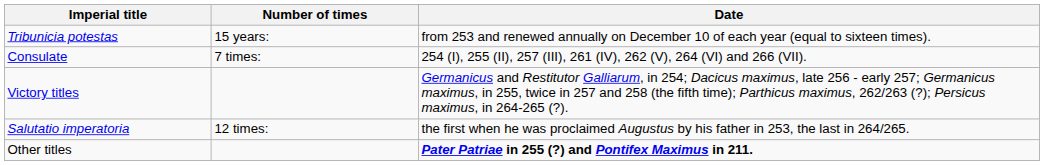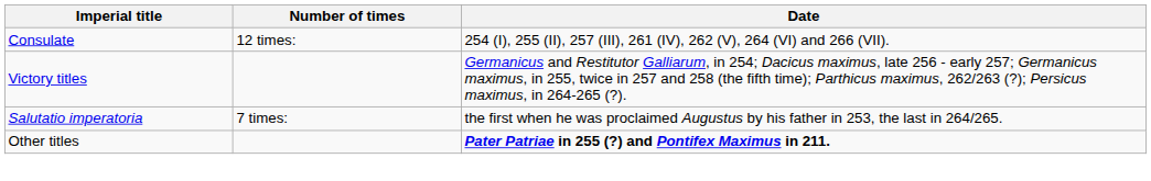 <table class="wikitable">
 <tr valign="top">
 <th width="20%">Imperial title</th>
 <th width="20%">Number of times</th>
 <th width="60%">Date</th>
 </tr>
-<tr valign="top">
-<td><em><a href='#'>Tribunicia potestas</a></em></td>
-<td>15 years:</td>
-<td>from 253 and renewed annually on December 10 of each year (equal to sixteen times).</td>
-</tr>
 <tr>
 <td><a href='#'>Consulate</a></td>
-<td>7 times:</td>
+<td>12 times:</td>
 <td>254 (I), 255 (II), 257 (III), 261 (IV), 262 (V), 264 (VI) and 266 (VII).</td>
 </tr>
 <tr>
 <td><a href='#'>Victory titles</a></td>
 <td></td>
 <td><em><a href='#'>Germanicus</a></em> and <em>Restitutor <a href='#'>Galliarum</a></em>, in 254; <em>Dacicus maximus</em>, late 256 - early 257; <em>Germanicus maximus</em>, in 255, twice in 257 and 258 (the fifth time); <em>Parthicus maximus</em>, 262/263 (?); <em>Persicus maximus</em>, in 264-265 (?).</td>
 </tr>
 <tr>
 <td><em><a href='#'>Salutatio imperatoria</a></em></td>
-<td>12 times:</td>
+<td>7 times:</td>
 <td>the first when he was proclaimed <em>Augustus</em> by his father in 253, the last in 264/265.</td>
 </tr>
 <tr>
 <td>Other titles</td>
 <td></td>
 <td><strong><em><a href='#'>Pater Patriae</a></em> in 255 (?) and <em><a href='#'>Pontifex Maximus</a></em> in 211.</strong></td>
 </tr>
 </table>
